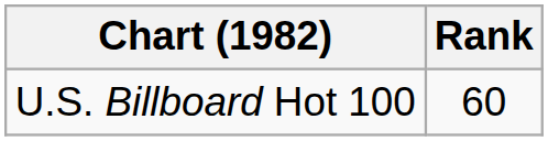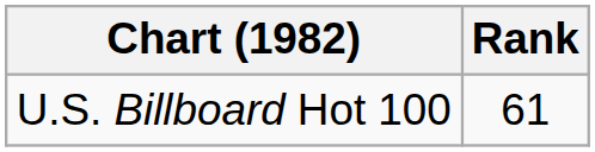 <table class="wikitable">
 <tr>
 <th align="left">Chart (1982)</th>
 <th style="text-align:center;">Rank</th>
 </tr>
 <tr>
 <td>U.S. <em>Billboard</em> Hot 100 </td>
-<td style="text-align:center;">60</td>
+<td style="text-align:center;">61</td>
 </tr>
 </table>
